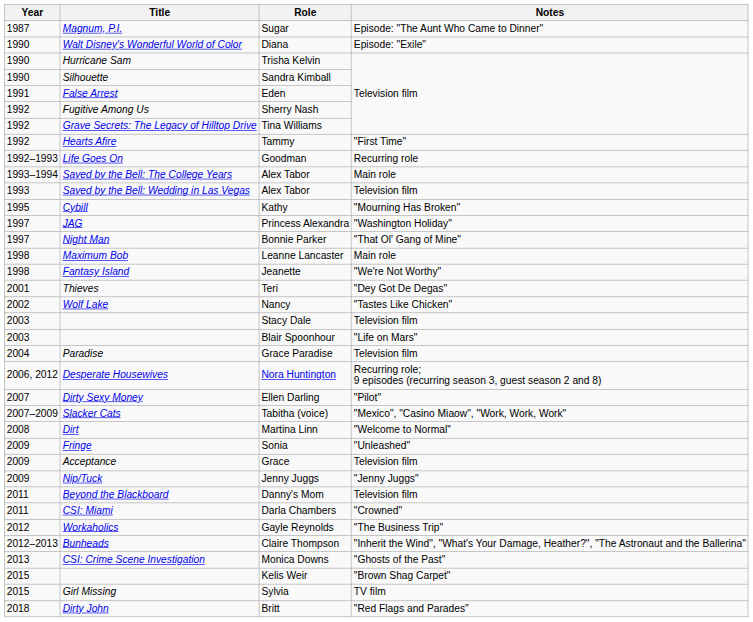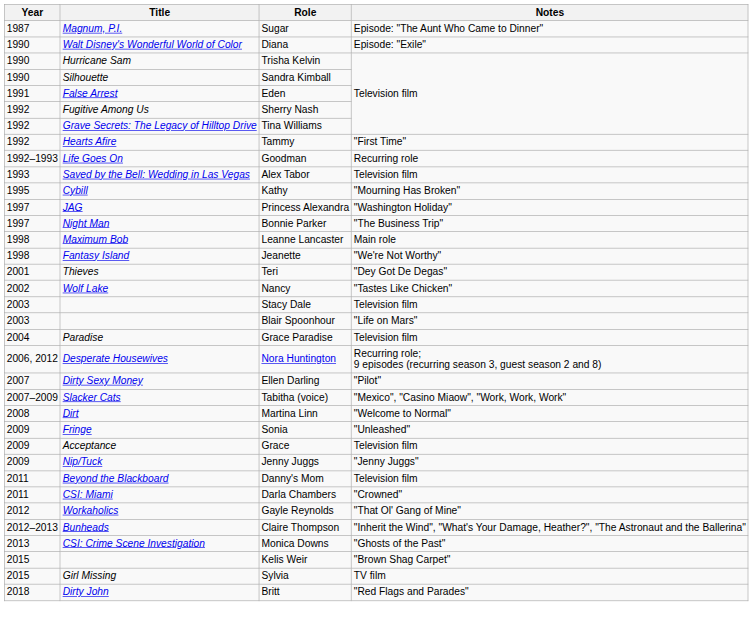 <table class="wikitable sortable">
 <tr>
 <th>Year</th>
 <th>Title</th>
 <th>Role</th>
 <th class="unsortable">Notes</th>
 </tr>
 <tr>
 <td>1987</td>
 <td><em><a href='#'>Magnum, P.I.</a></em></td>
 <td>Sugar</td>
 <td>Episode: "The Aunt Who Came to Dinner"</td>
 </tr>
 <tr>
 <td>1990</td>
 <td><em><a href='#'>Walt Disney's Wonderful World of Color</a></em></td>
 <td>Diana</td>
 <td>Episode: "Exile"</td>
 </tr>
 <tr>
 <td>1990</td>
 <td><em>Hurricane Sam</em></td>
 <td>Trisha Kelvin</td>
 <td rowspan="5">Television film</td>
 </tr>
 <tr>
 <td>1990</td>
 <td><em>Silhouette</em></td>
 <td>Sandra Kimball</td>
 </tr>
 <tr>
 <td>1991</td>
 <td><em><a href='#'>False Arrest</a></em></td>
 <td>Eden</td>
 </tr>
 <tr>
 <td>1992</td>
 <td><em>Fugitive Among Us</em></td>
 <td>Sherry Nash</td>
 </tr>
 <tr>
 <td>1992</td>
 <td><em><a href='#'>Grave Secrets: The Legacy of Hilltop Drive</a></em></td>
 <td>Tina Williams</td>
 </tr>
 <tr>
 <td>1992</td>
 <td><em><a href='#'>Hearts Afire</a></em></td>
 <td>Tammy</td>
 <td>"First Time"</td>
 </tr>
 <tr>
 <td>1992–1993</td>
 <td><em><a href='#'>Life Goes On</a></em></td>
 <td>Goodman</td>
 <td>Recurring role</td>
 </tr>
 <tr>
-<td>1993–1994</td>
-<td><em><a href='#'>Saved by the Bell: The College Years</a></em></td>
-<td>Alex Tabor</td>
-<td>Main role</td>
-</tr>
-<tr>
 <td>1993</td>
 <td><em><a href='#'>Saved by the Bell: Wedding in Las Vegas</a></em></td>
 <td>Alex Tabor</td>
 <td>Television film</td>
 </tr>
 <tr>
 <td>1995</td>
 <td><em><a href='#'>Cybill</a></em></td>
 <td>Kathy</td>
 <td>"Mourning Has Broken"</td>
 </tr>
 <tr>
 <td>1997</td>
 <td><em><a href='#'>JAG</a></em></td>
 <td>Princess Alexandra</td>
 <td>"Washington Holiday"</td>
 </tr>
 <tr>
 <td>1997</td>
 <td><em><a href='#'>Night Man</a></em></td>
 <td>Bonnie Parker</td>
-<td>"That Ol' Gang of Mine"</td>
+<td>"The Business Trip"</td>
 </tr>
 <tr>
 <td>1998</td>
 <td><em><a href='#'>Maximum Bob</a></em></td>
 <td>Leanne Lancaster</td>
 <td>Main role</td>
 </tr>
 <tr>
 <td>1998</td>
 <td><em><a href='#'>Fantasy Island</a></em></td>
 <td>Jeanette</td>
 <td>"We're Not Worthy"</td>
 </tr>
 <tr>
 <td>2001</td>
 <td><em>Thieves</em></td>
 <td>Teri</td>
 <td>"Dey Got De Degas"</td>
 </tr>
 <tr>
 <td>2002</td>
 <td><em><a href='#'>Wolf Lake</a></em></td>
 <td>Nancy</td>
 <td>"Tastes Like Chicken"</td>
 </tr>
 <tr>
 <td>2003</td>
 <td><em></em></td>
 <td>Stacy Dale</td>
 <td>Television film</td>
 </tr>
 <tr>
 <td>2003</td>
 <td><em></em></td>
 <td>Blair Spoonhour</td>
 <td>"Life on Mars"</td>
 </tr>
 <tr>
 <td>2004</td>
 <td><em>Paradise</em></td>
 <td>Grace Paradise</td>
 <td>Television film</td>
 </tr>
 <tr>
 <td>2006, 2012</td>
 <td><em><a href='#'>Desperate Housewives</a></em></td>
 <td><a href='#'>Nora Huntington</a></td>
 <td>Recurring role;<br>9 episodes (recurring season 3, guest season 2 and 8)</td>
 </tr>
 <tr>
 <td>2007</td>
 <td><em><a href='#'>Dirty Sexy Money</a></em></td>
 <td>Ellen Darling</td>
 <td>"Pilot"</td>
 </tr>
 <tr>
 <td>2007–2009</td>
 <td><em><a href='#'>Slacker Cats</a></em></td>
 <td>Tabitha (voice)</td>
 <td>"Mexico", "Casino Miaow", "Work, Work, Work"</td>
 </tr>
 <tr>
 <td>2008</td>
 <td><em><a href='#'>Dirt</a></em></td>
 <td>Martina Linn</td>
 <td>"Welcome to Normal"</td>
 </tr>
 <tr>
 <td>2009</td>
 <td><em><a href='#'>Fringe</a></em></td>
 <td>Sonia</td>
 <td>"Unleashed"</td>
 </tr>
 <tr>
 <td>2009</td>
 <td><em>Acceptance</em></td>
 <td>Grace</td>
 <td>Television film</td>
 </tr>
 <tr>
 <td>2009</td>
 <td><em><a href='#'>Nip/Tuck</a></em></td>
 <td>Jenny Juggs</td>
 <td>"Jenny Juggs"</td>
 </tr>
 <tr>
 <td>2011</td>
 <td><em><a href='#'>Beyond the Blackboard</a></em></td>
 <td>Danny's Mom</td>
 <td>Television film</td>
 </tr>
 <tr>
 <td>2011</td>
 <td><em><a href='#'>CSI: Miami</a></em></td>
 <td>Darla Chambers</td>
 <td>"Crowned"</td>
 </tr>
 <tr>
 <td>2012</td>
 <td><em><a href='#'>Workaholics</a></em></td>
 <td>Gayle Reynolds</td>
-<td>"The Business Trip"</td>
+<td>"That Ol' Gang of Mine"</td>
 </tr>
 <tr>
 <td>2012–2013</td>
 <td><em><a href='#'>Bunheads</a></em></td>
 <td>Claire Thompson</td>
 <td>"Inherit the Wind", "What's Your Damage, Heather?", "The Astronaut and the Ballerina"</td>
 </tr>
 <tr>
 <td>2013</td>
 <td><em><a href='#'>CSI: Crime Scene Investigation</a></em></td>
 <td>Monica Downs</td>
 <td>"Ghosts of the Past"</td>
 </tr>
 <tr>
 <td>2015</td>
 <td><em></em></td>
 <td>Kelis Weir</td>
 <td>"Brown Shag Carpet"</td>
 </tr>
 <tr>
 <td>2015</td>
 <td><em>Girl Missing</em></td>
 <td>Sylvia</td>
 <td>TV film</td>
 </tr>
 <tr>
 <td>2018</td>
 <td><em><a href='#'>Dirty John</a></em></td>
 <td>Britt</td>
 <td>"Red Flags and Parades"</td>
 </tr>
 </table>
